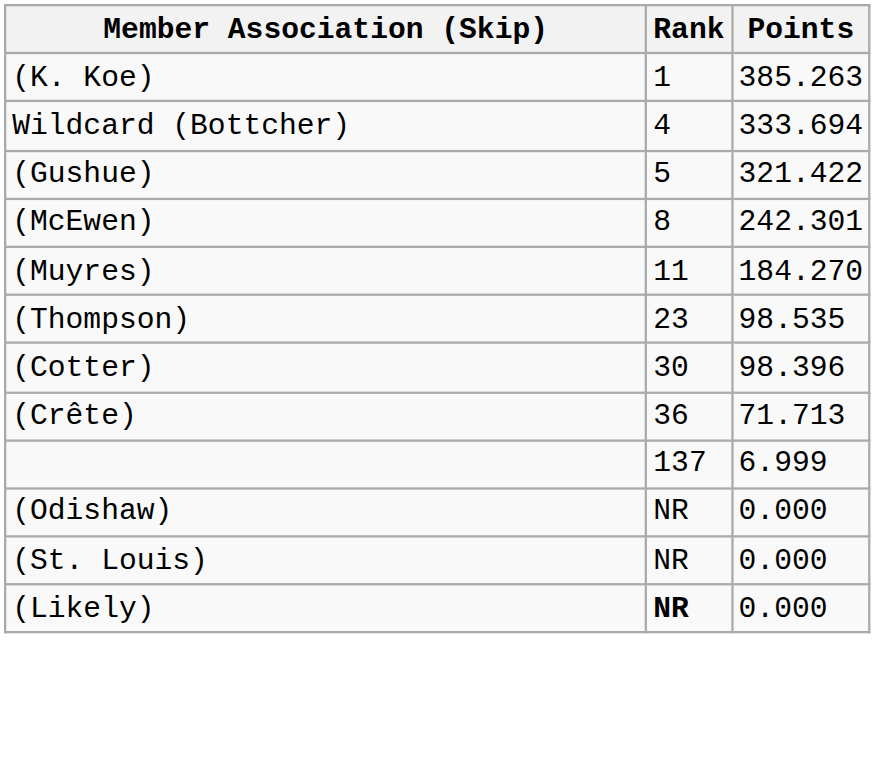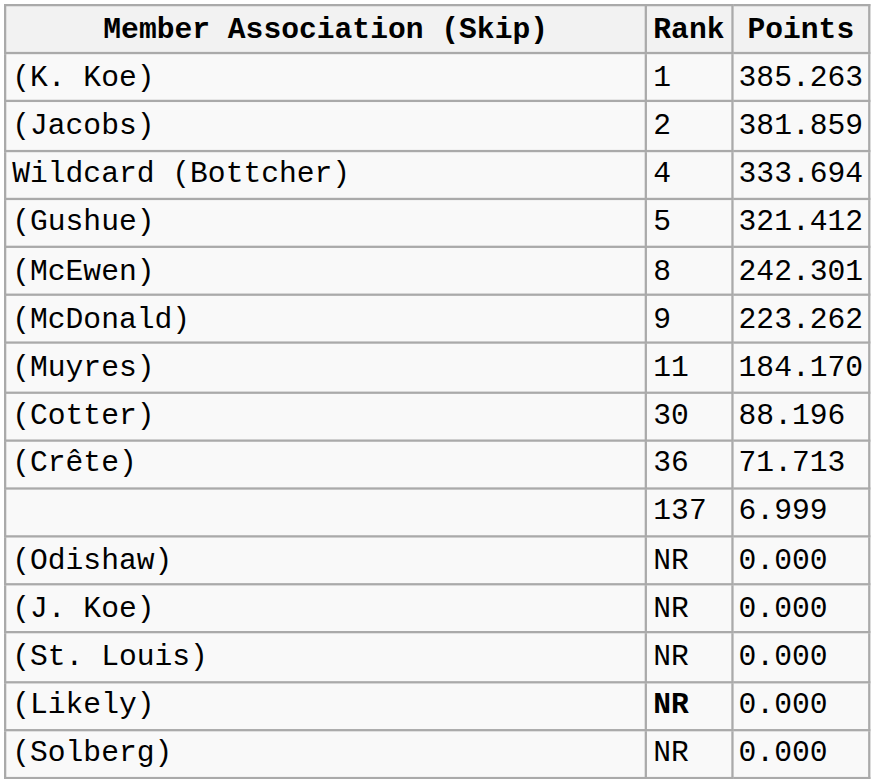 <table class="wikitable">
 <tr>
 <th scope="col" width=275>Member Association (Skip)</th>
 <th scope="col" width=15>Rank</th>
 <th scope="col" width=15>Points</th>
 </tr>
 <tr>
 <td> (K. Koe)</td>
 <td>1</td>
 <td>385.263</td>
 </tr>
 <tr>
+<td> (Jacobs)</td>
+<td>2</td>
+<td>381.859</td>
+</tr>
+<tr>
 <td> Wildcard (Bottcher)</td>
 <td>4</td>
 <td>333.694</td>
 </tr>
 <tr>
 <td> (Gushue)</td>
 <td>5</td>
-<td>321.422</td>
+<td>321.412</td>
 </tr>
 <tr>
 <td> (McEwen)</td>
 <td>8</td>
 <td>242.301</td>
 </tr>
 <tr>
+<td> (McDonald)</td>
+<td>9</td>
+<td>223.262</td>
+</tr>
+<tr>
 <td> (Muyres)</td>
 <td>11</td>
-<td>184.270</td>
-</tr>
-<tr>
-<td> (Thompson)</td>
-<td>23</td>
-<td>98.535</td>
+<td>184.170</td>
 </tr>
 <tr>
 <td> (Cotter)</td>
 <td>30</td>
-<td>98.396</td>
+<td>88.196</td>
 </tr>
 <tr>
 <td> (Crête)</td>
 <td>36</td>
 <td>71.713</td>
 </tr>
 <tr>
 <td></td>
 <td>137</td>
 <td>6.999</td>
 </tr>
 <tr>
 <td> (Odishaw)</td>
 <td>NR</td>
 <td>0.000</td>
 </tr>
 <tr>
+<td> (J. Koe)</td>
+<td>NR</td>
+<td>0.000</td>
+</tr>
+<tr>
 <td> (St. Louis)</td>
 <td>NR</td>
 <td>0.000</td>
 </tr>
 <tr>
 <td> (Likely)</td>
 <td><strong>NR</strong></td>
 <td>0.000</td>
 </tr>
+<tr>
+<td> (Solberg)</td>
+<td>NR</td>
+<td>0.000</td>
+</tr>
 </table>
